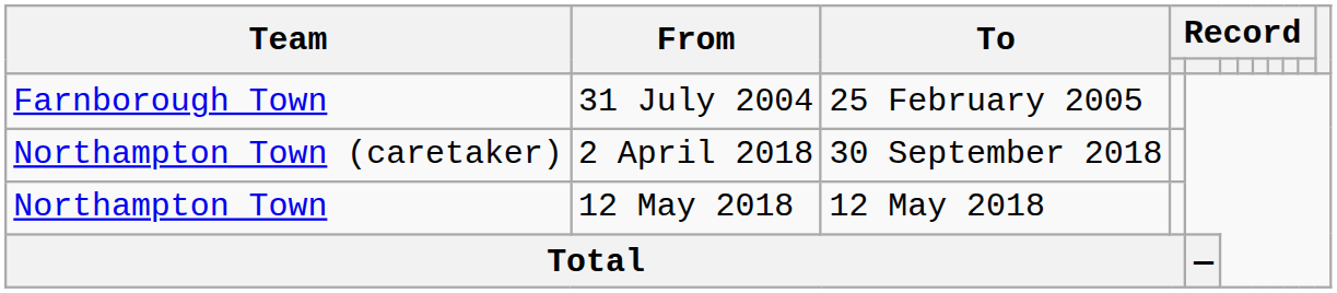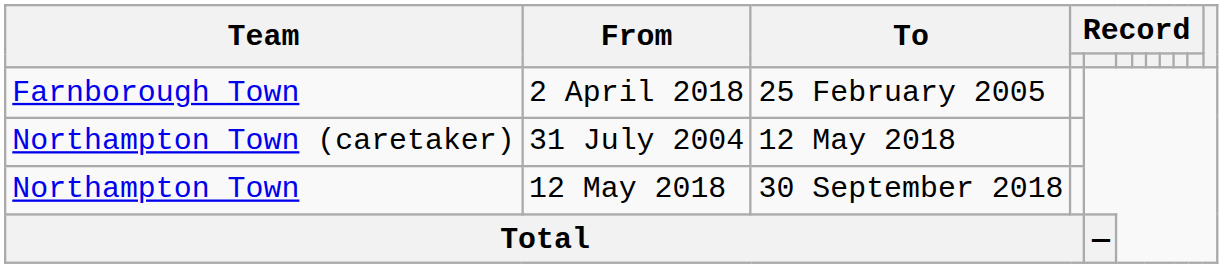 <table class="wikitable" style="text-align: center">
 <tr>
 <th rowspan="2">Team</th>
 <th rowspan="2">From</th>
 <th rowspan="2">To</th>
 <th colspan="8">Record</th>
 <th rowspan=2></th>
 </tr>
 <tr>
 <th></th>
 <th></th>
 <th></th>
 <th></th>
 <th></th>
 <th></th>
 <th></th>
 <th></th>
 </tr>
 <tr>
 <td align=left><a href='#'>Farnborough Town</a></td>
-<td align=left>31 July 2004</td>
+<td align=left>2 April 2018</td>
 <td align=left>25 February 2005<br></td>
 <td></td>
 </tr>
 <tr>
 <td align=left><a href='#'>Northampton Town</a> (caretaker)</td>
-<td align=left>2 April 2018</td>
-<td align=left>30 September 2018<br></td>
+<td align=left>31 July 2004</td>
+<td align=left>12 May 2018<br></td>
 <td></td>
 </tr>
 <tr>
 <td align=left><a href='#'>Northampton Town</a></td>
 <td align=left>12 May 2018</td>
-<td align=left>12 May 2018<br></td>
+<td align=left>30 September 2018<br></td>
 <td></td>
 </tr>
 <tr>
 <th colspan=4>Total<br></th>
 <th>—</th>
 </tr>
 </table>
